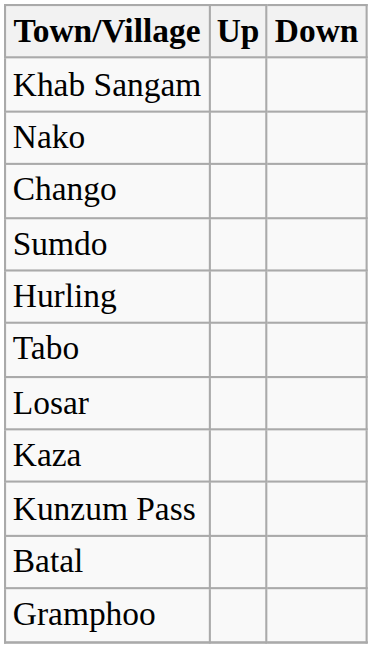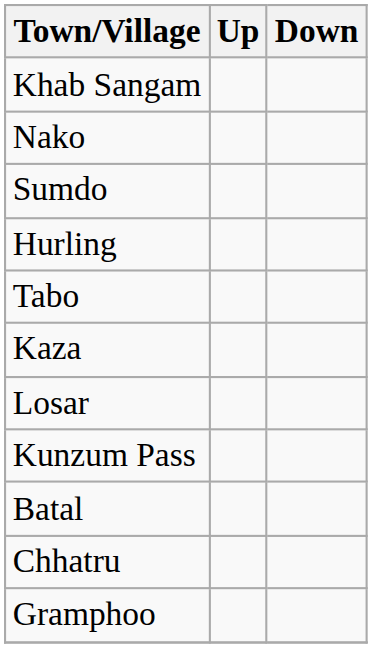 <table class="wikitable">
 <tr>
 <th>Town/Village</th>
 <th>Up</th>
 <th>Down</th>
 </tr>
 <tr>
 <td>Khab Sangam</td>
 <td></td>
 <td></td>
 </tr>
 <tr>
 <td>Nako</td>
-<td></td>
-<td></td>
-</tr>
-<tr>
-<td>Chango</td>
 <td></td>
 <td></td>
 </tr>
 <tr>
 <td>Sumdo</td>
 <td></td>
 <td></td>
 </tr>
 <tr>
 <td>Hurling</td>
 <td></td>
 <td></td>
 </tr>
 <tr>
 <td>Tabo</td>
 <td></td>
 <td></td>
 </tr>
 <tr>
-<td>Losar</td>
+<td>Kaza</td>
 <td></td>
 <td></td>
 </tr>
 <tr>
-<td>Kaza</td>
+<td>Losar</td>
 <td></td>
 <td></td>
 </tr>
 <tr>
 <td>Kunzum Pass</td>
 <td></td>
 <td></td>
 </tr>
 <tr>
 <td>Batal</td>
 <td></td>
 <td></td>
 </tr>
 <tr>
+<td>Chhatru</td>
+<td></td>
+<td></td>
+</tr>
+<tr>
 <td>Gramphoo</td>
 <td></td>
 <td></td>
 </tr>
 <tr>
 </tr>
 </table>
